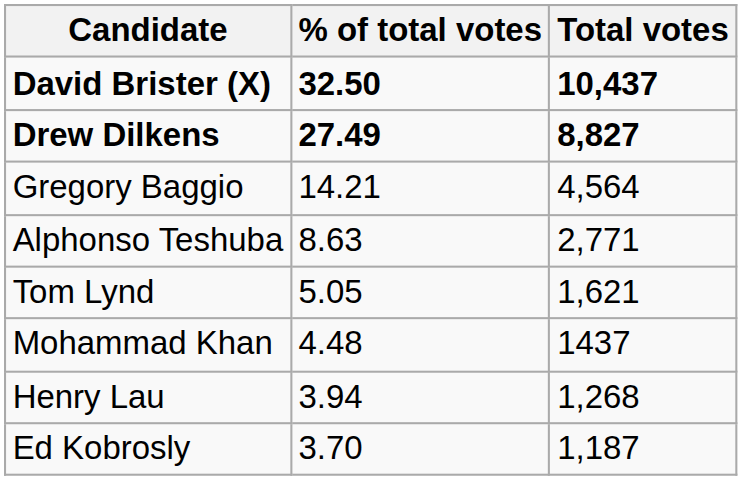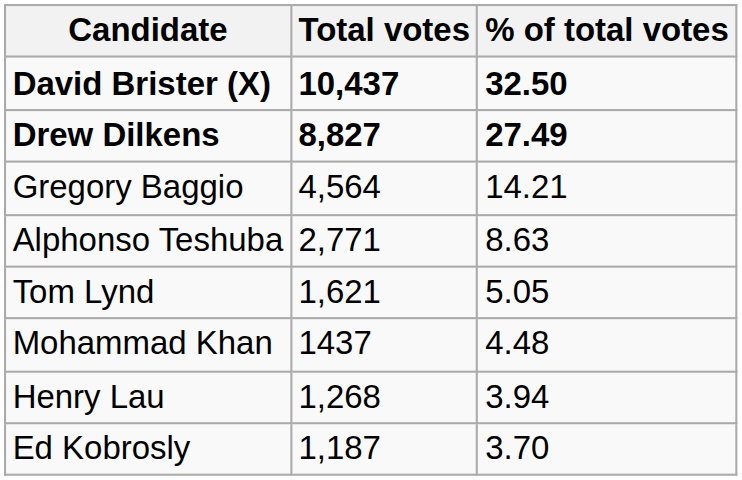 <table class="wikitable">
 <tr>
 <th>Candidate</th>
+<th>Total votes</th>
 <th>% of total votes</th>
-<th>Total votes</th>
 </tr>
 <tr>
 <td><strong>David Brister (X)</strong></td>
+<td><strong>10,437</strong></td>
 <td><strong>32.50</strong></td>
-<td><strong>10,437</strong></td>
 </tr>
 <tr>
 <td><strong>Drew Dilkens</strong></td>
+<td><strong>8,827</strong></td>
 <td><strong>27.49</strong></td>
-<td><strong>8,827</strong></td>
 </tr>
 <tr>
 <td>Gregory Baggio</td>
+<td>4,564</td>
 <td>14.21</td>
-<td>4,564</td>
 </tr>
 <tr>
 <td>Alphonso Teshuba</td>
+<td>2,771</td>
 <td>8.63</td>
-<td>2,771</td>
 </tr>
 <tr>
 <td>Tom Lynd</td>
+<td>1,621</td>
 <td>5.05</td>
-<td>1,621</td>
 </tr>
 <tr>
 <td>Mohammad Khan</td>
+<td>1437</td>
 <td>4.48</td>
-<td>1437</td>
 </tr>
 <tr>
 <td>Henry Lau</td>
+<td>1,268</td>
 <td>3.94</td>
-<td>1,268</td>
 </tr>
 <tr>
 <td>Ed Kobrosly</td>
+<td>1,187</td>
 <td>3.70</td>
-<td>1,187</td>
 </tr>
 </table>
